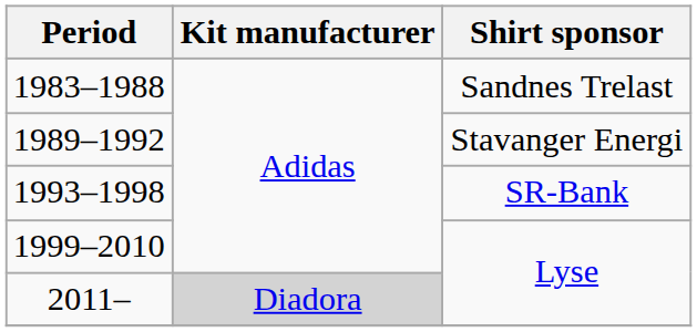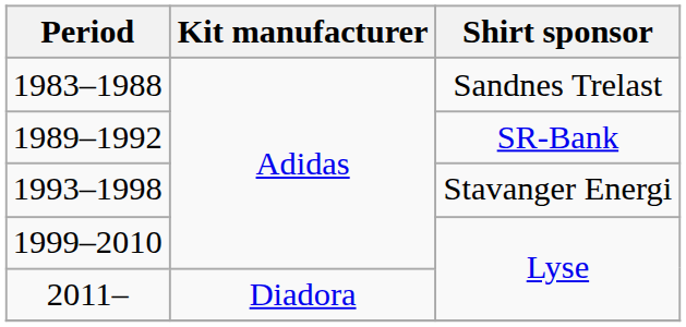 <table class="wikitable collapsible" style="text-align:center; float:right; margin-left:1em;">
 <tr>
 <th>Period</th>
 <th>Kit manufacturer</th>
 <th>Shirt sponsor</th>
 </tr>
 <tr>
 <td>1983–1988</td>
 <td rowspan=4><a href='#'>Adidas</a></td>
 <td>Sandnes Trelast</td>
 </tr>
 <tr>
 <td>1989–1992</td>
-<td>Stavanger Energi</td>
+<td><a href='#'>SR-Bank</a></td>
 </tr>
 <tr>
 <td>1993–1998</td>
-<td><a href='#'>SR-Bank</a></td>
+<td>Stavanger Energi</td>
 </tr>
 <tr>
 <td>1999–2010</td>
 <td rowspan=2><a href='#'>Lyse</a></td>
 </tr>
 <tr>
 <td>2011–</td>
-<td rowspan=1 style="background: lightgrey;"><a href='#'>Diadora</a></td>
+<td rowspan=1><a href='#'>Diadora</a></td>
 </tr>
 <tr>
 </tr>
 </table>
